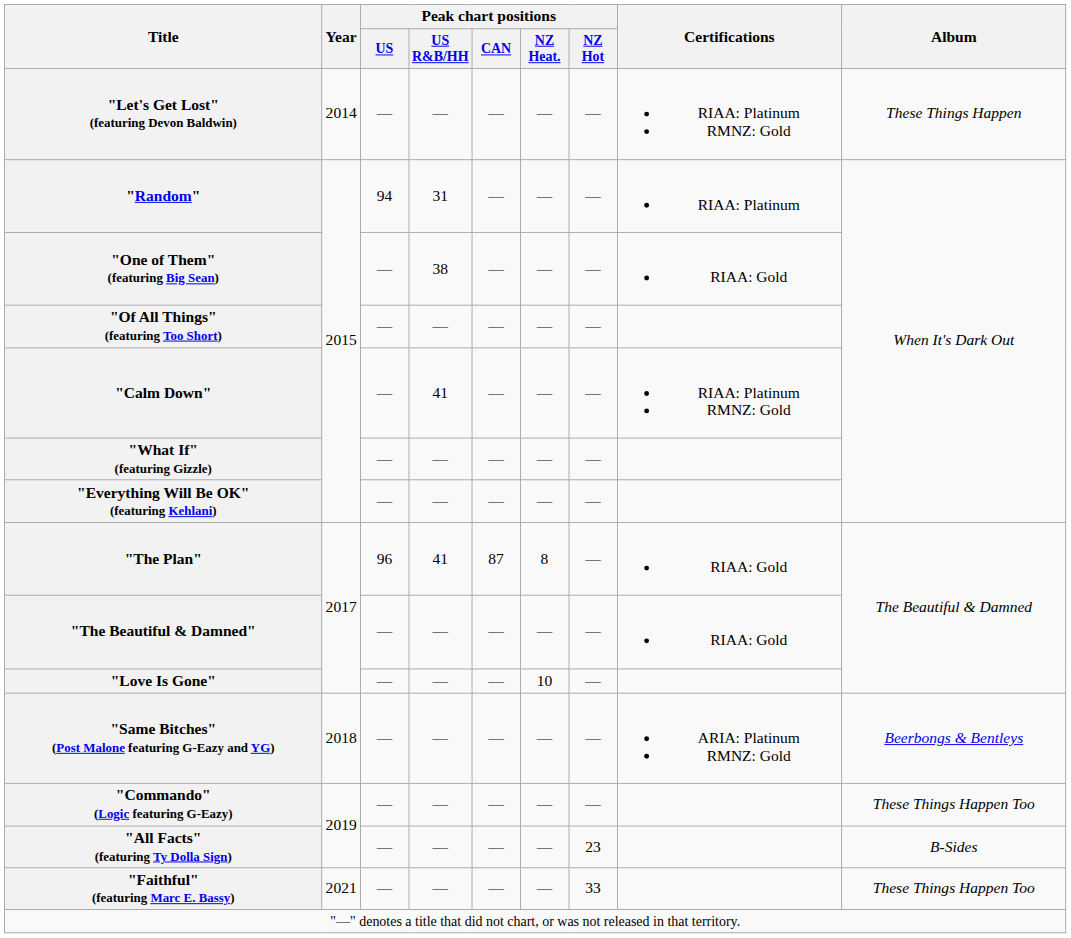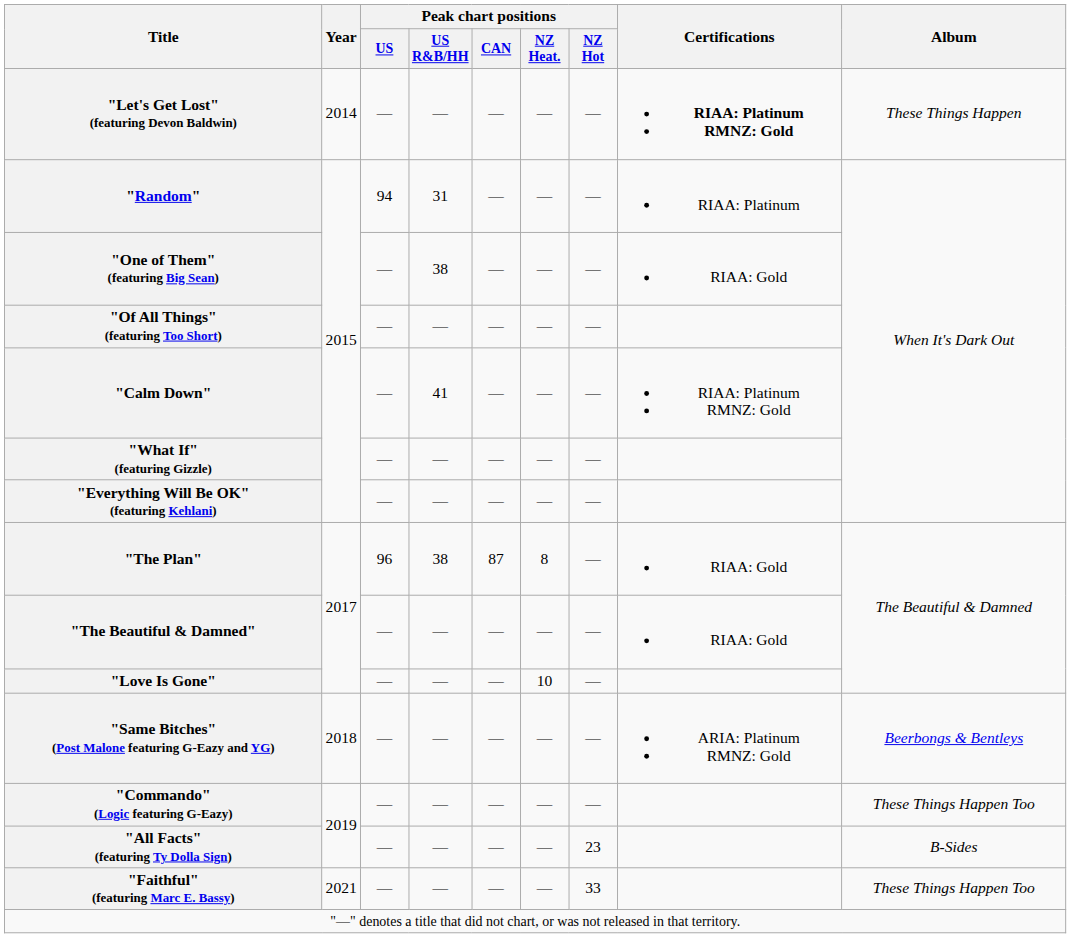 <table class="wikitable plainrowheaders" style="text-align:center;">
 <tr>
 <th scope="col" rowspan="2" style="width:20em;">Title</th>
 <th scope="col" rowspan="2" style="width:2em;">Year</th>
 <th scope="col" colspan="5">Peak chart positions</th>
 <th scope="col" rowspan="2" style="width:14em;">Certifications</th>
 <th scope="col" rowspan="2" style="width:14em;">Album</th>
 </tr>
 <tr>
 <th style="width:3em; font-size:90%"><a href='#'>US</a><br></th>
 <th style="width:3em; font-size:90%"><a href='#'>US<br>R&B/HH</a><br></th>
 <th style="width:3em; font-size:90%"><a href='#'>CAN</a><br></th>
 <th style="width:3em; font-size:90%"><a href='#'>NZ<br>Heat.</a><br></th>
 <th style="width:3em; font-size:90%"><a href='#'>NZ<br>Hot</a><br></th>
 </tr>
 <tr>
 <th scope="row">"Let's Get Lost"<br><small>(featuring Devon Baldwin)</small></th>
 <td>2014</td>
 <td>—</td>
 <td>—</td>
 <td>—</td>
 <td>—</td>
 <td>—</td>
-<td><br><ul><li>RIAA: Platinum</li><li>RMNZ: Gold</li></ul></td>
+<td><strong><br><ul><li>RIAA: Platinum</li><li>RMNZ: Gold</li></ul></strong></td>
 <td><em>These Things Happen</em></td>
 </tr>
 <tr>
 <th scope="row">"<a href='#'>Random</a>"</th>
 <td rowspan="6">2015</td>
 <td>94</td>
 <td>31</td>
 <td>—</td>
 <td>—</td>
 <td>—</td>
 <td><br><ul><li>RIAA: Platinum</li></ul></td>
 <td rowspan="6"><em>When It's Dark Out</em></td>
 </tr>
 <tr>
 <th scope="row">"One of Them"<br><small>(featuring <a href='#'>Big Sean</a>)</small></th>
 <td>—</td>
 <td>38</td>
 <td>—</td>
 <td>—</td>
 <td>—</td>
 <td><br><ul><li>RIAA: Gold</li></ul></td>
 </tr>
 <tr>
 <th scope="row">"Of All Things"<br><small>(featuring <a href='#'>Too Short</a>)</small></th>
 <td>—</td>
 <td>—</td>
 <td>—</td>
 <td>—</td>
 <td>—</td>
 <td></td>
 </tr>
 <tr>
 <th scope="row">"Calm Down"</th>
 <td>—</td>
 <td>41</td>
 <td>—</td>
 <td>—</td>
 <td>—</td>
 <td><br><ul><li>RIAA: Platinum</li><li>RMNZ: Gold</li></ul></td>
 </tr>
 <tr>
 <th scope="row">"What If"<br><small>(featuring Gizzle)</small></th>
 <td>—</td>
 <td>—</td>
 <td>—</td>
 <td>—</td>
 <td>—</td>
 <td></td>
 </tr>
 <tr>
 <th scope="row">"Everything Will Be OK"<br><small>(featuring <a href='#'>Kehlani</a>)</small></th>
 <td>—</td>
 <td>—</td>
 <td>—</td>
 <td>—</td>
 <td>—</td>
 <td></td>
 </tr>
 <tr>
 <th scope="row">"The Plan"</th>
 <td rowspan="3">2017</td>
 <td>96</td>
-<td>41</td>
+<td>38</td>
 <td>87</td>
 <td>8</td>
 <td>—</td>
 <td><br><ul><li>RIAA: Gold</li></ul></td>
 <td rowspan="3"><em>The Beautiful & Damned</em></td>
 </tr>
 <tr>
 <th scope="row">"The Beautiful & Damned"<br></th>
 <td>—</td>
 <td>—</td>
 <td>—</td>
 <td>—</td>
 <td>—</td>
 <td><br><ul><li>RIAA: Gold</li></ul></td>
 </tr>
 <tr>
 <th scope="row">"Love Is Gone"<br></th>
 <td>—</td>
 <td>—</td>
 <td>—</td>
 <td>10</td>
 <td>—</td>
 <td></td>
 </tr>
 <tr>
 <th scope="row">"Same Bitches"<br><small>(<a href='#'>Post Malone</a> featuring G-Eazy and <a href='#'>YG</a>)</small></th>
 <td>2018</td>
 <td>—</td>
 <td>—</td>
 <td>—</td>
 <td>—</td>
 <td>—</td>
 <td><br><ul><li>ARIA: Platinum</li><li>RMNZ: Gold</li></ul></td>
 <td><em><a href='#'>Beerbongs & Bentleys</a></em></td>
 </tr>
 <tr>
 <th scope="row">"Commando"<br><small>(<a href='#'>Logic</a> featuring G-Eazy)</small></th>
 <td rowspan="2">2019</td>
 <td>—</td>
 <td>—</td>
 <td>—</td>
 <td>—</td>
 <td>—</td>
 <td></td>
 <td><em>These Things Happen Too</em></td>
 </tr>
 <tr>
 <th scope="row">"All Facts"<br><small>(featuring <a href='#'>Ty Dolla Sign</a>)</small></th>
 <td>—</td>
 <td>—</td>
 <td>—</td>
 <td>—</td>
 <td>23</td>
 <td></td>
 <td><em>B-Sides</em></td>
 </tr>
 <tr>
 <th scope="row">"Faithful"<br><small>(featuring <a href='#'>Marc E. Bassy</a>)</small></th>
 <td>2021</td>
 <td>—</td>
 <td>—</td>
 <td>—</td>
 <td>—</td>
 <td>33</td>
 <td></td>
 <td><em>These Things Happen Too</em></td>
 </tr>
 <tr>
 <td colspan="13" style="font-size:90%">"—" denotes a title that did not chart, or was not released in that territory.</td>
 </tr>
 </table>
